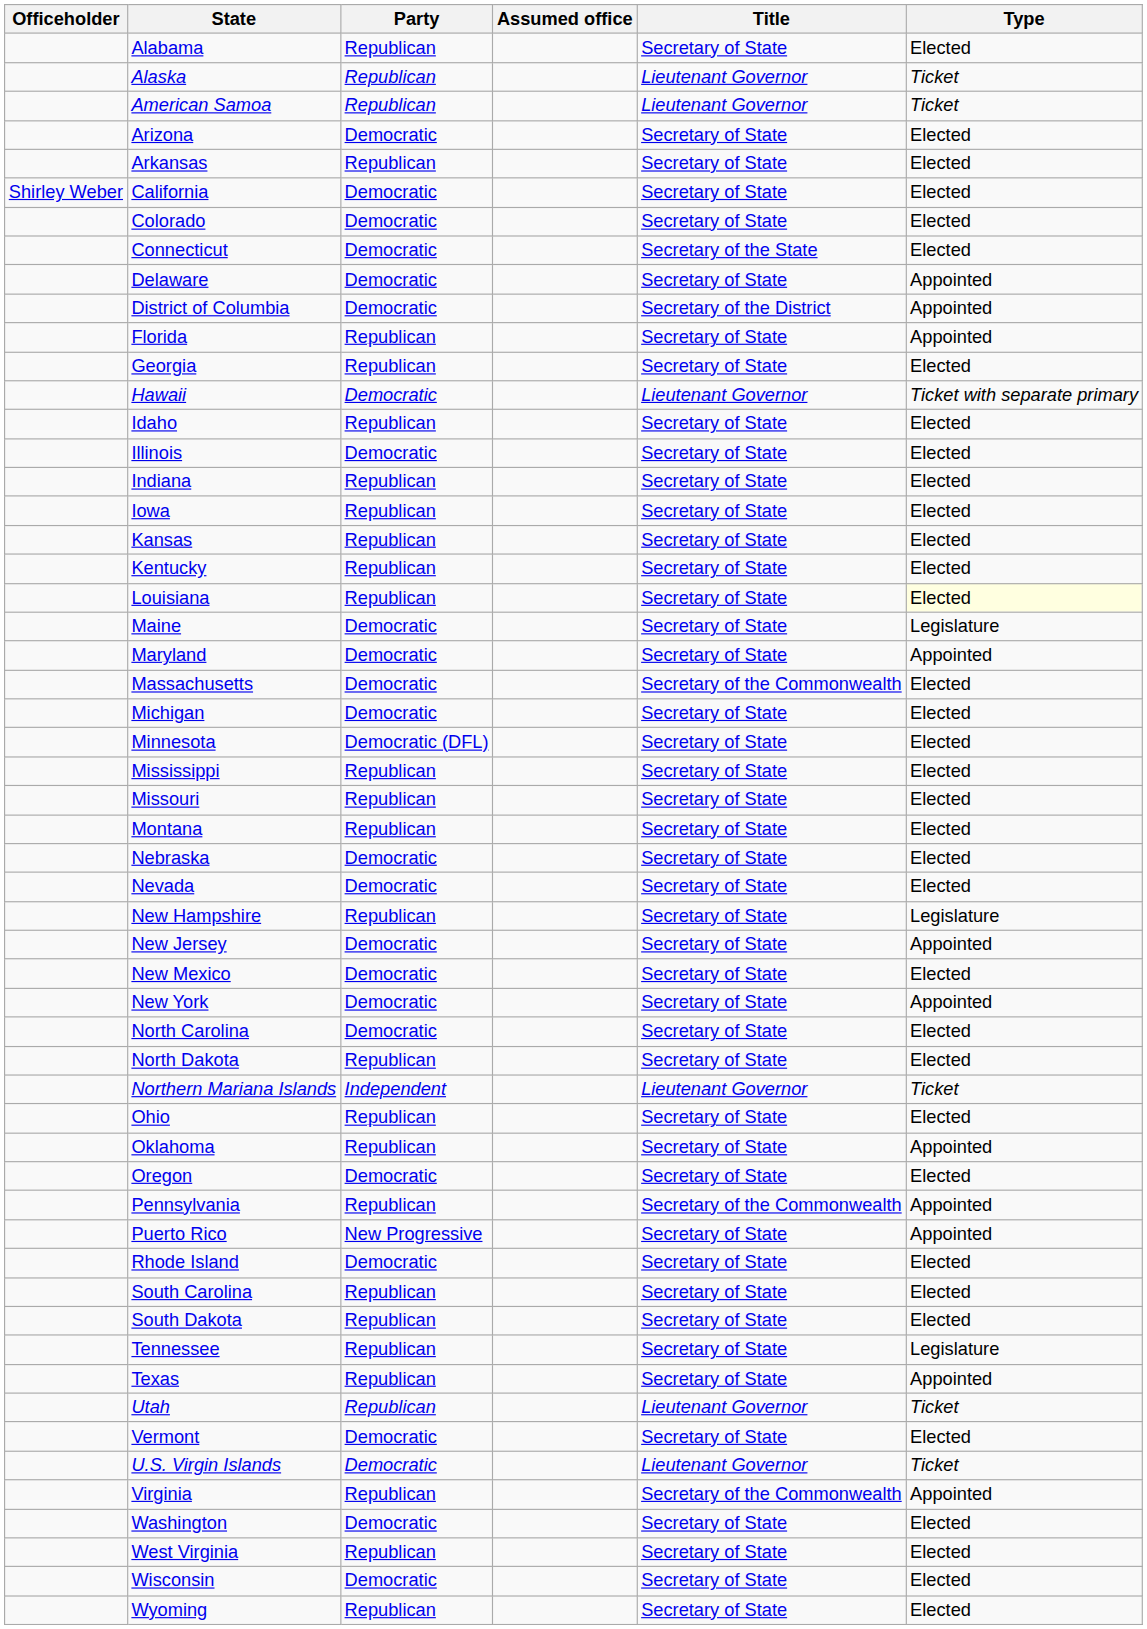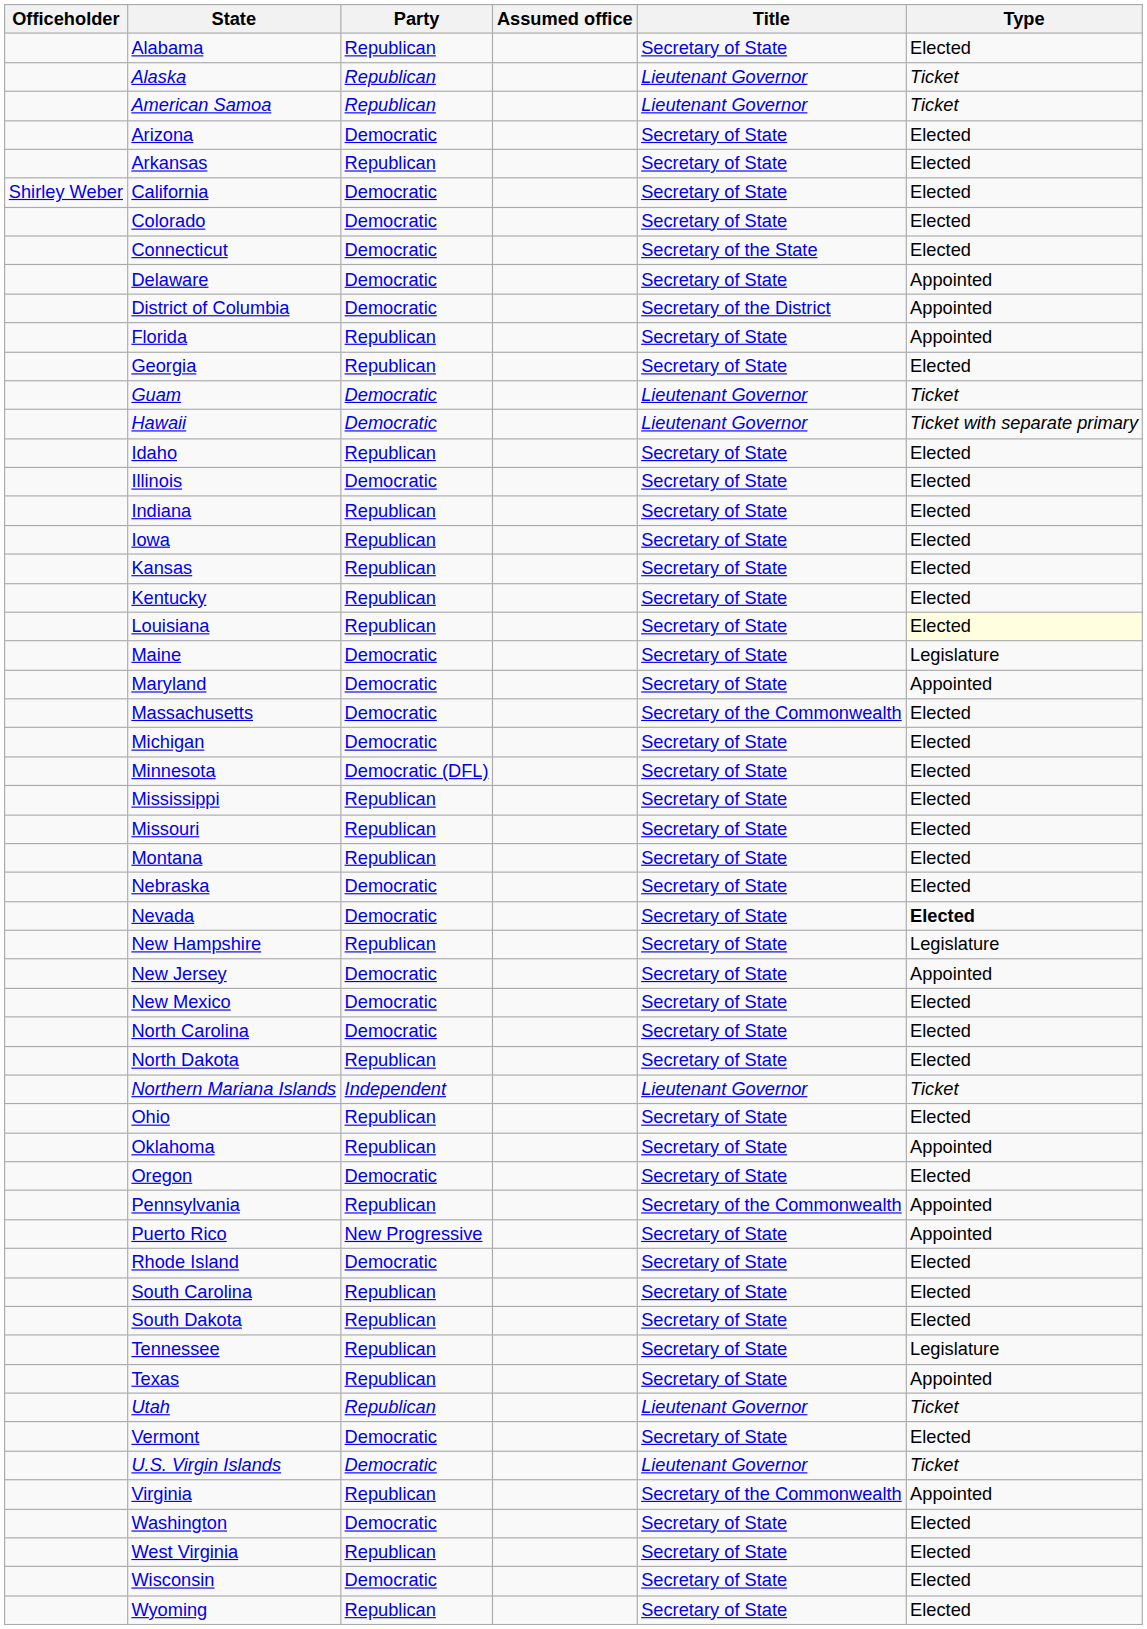 <table class="wikitable sortable">
 <tr>
 <th>Officeholder</th>
 <th>State</th>
 <th>Party</th>
 <th>Assumed office</th>
 <th>Title</th>
 <th>Type</th>
 </tr>
 <tr>
 <td></td>
 <td><a href='#'>Alabama</a></td>
 <td><a href='#'>Republican</a></td>
 <td></td>
 <td><a href='#'>Secretary of State</a></td>
 <td>Elected</td>
 </tr>
 <tr>
 <td><em></em></td>
 <td><em><a href='#'>Alaska</a></em></td>
 <td><em><a href='#'>Republican</a></em></td>
 <td><em></em></td>
 <td><em><a href='#'>Lieutenant Governor</a></em></td>
 <td><em>Ticket</em></td>
 </tr>
 <tr>
 <td><em></em></td>
 <td><em><a href='#'>American Samoa</a></em></td>
 <td><em><a href='#'>Republican</a></em></td>
 <td><em></em></td>
 <td><em><a href='#'>Lieutenant Governor</a></em></td>
 <td><em>Ticket</em></td>
 </tr>
 <tr>
 <td></td>
 <td><a href='#'>Arizona</a></td>
 <td><a href='#'>Democratic</a></td>
 <td></td>
 <td><a href='#'>Secretary of State</a></td>
 <td>Elected</td>
 </tr>
 <tr>
 <td></td>
 <td><a href='#'>Arkansas</a></td>
 <td><a href='#'>Republican</a></td>
 <td></td>
 <td><a href='#'>Secretary of State</a></td>
 <td>Elected</td>
 </tr>
 <tr>
 <td><a href='#'>Shirley Weber</a></td>
 <td><a href='#'>California</a></td>
 <td><a href='#'>Democratic</a></td>
 <td></td>
 <td><a href='#'>Secretary of State</a></td>
 <td>Elected</td>
 </tr>
 <tr>
 <td></td>
 <td><a href='#'>Colorado</a></td>
 <td><a href='#'>Democratic</a></td>
 <td></td>
 <td><a href='#'>Secretary of State</a></td>
 <td>Elected</td>
 </tr>
 <tr>
 <td></td>
 <td><a href='#'>Connecticut</a></td>
 <td><a href='#'>Democratic</a></td>
 <td></td>
 <td><a href='#'>Secretary of the State</a></td>
 <td>Elected</td>
 </tr>
 <tr>
 <td></td>
 <td><a href='#'>Delaware</a></td>
 <td><a href='#'>Democratic</a></td>
 <td></td>
 <td><a href='#'>Secretary of State</a></td>
 <td>Appointed</td>
 </tr>
 <tr>
 <td></td>
 <td><a href='#'>District of Columbia</a></td>
 <td><a href='#'>Democratic</a></td>
 <td></td>
 <td><a href='#'>Secretary of the District</a></td>
 <td>Appointed</td>
 </tr>
 <tr>
 <td></td>
 <td><a href='#'>Florida</a></td>
 <td><a href='#'>Republican</a></td>
 <td></td>
 <td><a href='#'>Secretary of State</a></td>
 <td>Appointed</td>
 </tr>
 <tr>
 <td></td>
 <td><a href='#'>Georgia</a></td>
 <td><a href='#'>Republican</a></td>
 <td></td>
 <td><a href='#'>Secretary of State</a></td>
 <td>Elected</td>
+</tr>
+<tr>
+<td><em></em></td>
+<td><em><a href='#'>Guam</a></em></td>
+<td><em><a href='#'>Democratic</a></em></td>
+<td><em></em></td>
+<td><em><a href='#'>Lieutenant Governor</a></em></td>
+<td><em>Ticket</em></td>
 </tr>
 <tr>
 <td><em></em></td>
 <td><em><a href='#'>Hawaii</a></em></td>
 <td><em><a href='#'>Democratic</a></em></td>
 <td><em></em></td>
 <td><em><a href='#'>Lieutenant Governor</a></em></td>
 <td><em>Ticket with separate primary</em></td>
 </tr>
 <tr>
 <td></td>
 <td><a href='#'>Idaho</a></td>
 <td><a href='#'>Republican</a></td>
 <td></td>
 <td><a href='#'>Secretary of State</a></td>
 <td>Elected</td>
 </tr>
 <tr>
 <td></td>
 <td><a href='#'>Illinois</a></td>
 <td><a href='#'>Democratic</a></td>
 <td></td>
 <td><a href='#'>Secretary of State</a></td>
 <td>Elected</td>
 </tr>
 <tr>
 <td></td>
 <td><a href='#'>Indiana</a></td>
 <td><a href='#'>Republican</a></td>
 <td></td>
 <td><a href='#'>Secretary of State</a></td>
 <td>Elected</td>
 </tr>
 <tr>
 <td></td>
 <td><a href='#'>Iowa</a></td>
 <td><a href='#'>Republican</a></td>
 <td></td>
 <td><a href='#'>Secretary of State</a></td>
 <td>Elected</td>
 </tr>
 <tr>
 <td></td>
 <td><a href='#'>Kansas</a></td>
 <td><a href='#'>Republican</a></td>
 <td></td>
 <td><a href='#'>Secretary of State</a></td>
 <td>Elected</td>
 </tr>
 <tr>
 <td></td>
 <td><a href='#'>Kentucky</a></td>
 <td><a href='#'>Republican</a></td>
 <td></td>
 <td><a href='#'>Secretary of State</a></td>
 <td>Elected</td>
 </tr>
 <tr>
 <td></td>
 <td><a href='#'>Louisiana</a></td>
 <td><a href='#'>Republican</a></td>
 <td></td>
 <td><a href='#'>Secretary of State</a></td>
 <td style="background: lightyellow;">Elected</td>
 </tr>
 <tr>
 <td></td>
 <td><a href='#'>Maine</a></td>
 <td><a href='#'>Democratic</a></td>
 <td></td>
 <td><a href='#'>Secretary of State</a></td>
 <td>Legislature</td>
 </tr>
 <tr>
 <td></td>
 <td><a href='#'>Maryland</a></td>
 <td><a href='#'>Democratic</a></td>
 <td></td>
 <td><a href='#'>Secretary of State</a></td>
 <td>Appointed</td>
 </tr>
 <tr>
 <td></td>
 <td><a href='#'>Massachusetts</a></td>
 <td><a href='#'>Democratic</a></td>
 <td></td>
 <td><a href='#'>Secretary of the Commonwealth</a></td>
 <td>Elected</td>
 </tr>
 <tr>
 <td></td>
 <td><a href='#'>Michigan</a></td>
 <td><a href='#'>Democratic</a></td>
 <td></td>
 <td><a href='#'>Secretary of State</a></td>
 <td>Elected</td>
 </tr>
 <tr>
 <td></td>
 <td><a href='#'>Minnesota</a></td>
 <td><a href='#'>Democratic (DFL)</a></td>
 <td></td>
 <td><a href='#'>Secretary of State</a></td>
 <td>Elected</td>
 </tr>
 <tr>
 <td></td>
 <td><a href='#'>Mississippi</a></td>
 <td><a href='#'>Republican</a></td>
 <td></td>
 <td><a href='#'>Secretary of State</a></td>
 <td>Elected</td>
 </tr>
 <tr>
 <td></td>
 <td><a href='#'>Missouri</a></td>
 <td><a href='#'>Republican</a></td>
 <td></td>
 <td><a href='#'>Secretary of State</a></td>
 <td>Elected</td>
 </tr>
 <tr>
 <td></td>
 <td><a href='#'>Montana</a></td>
 <td><a href='#'>Republican</a></td>
 <td></td>
 <td><a href='#'>Secretary of State</a></td>
 <td>Elected</td>
 </tr>
 <tr>
 <td></td>
 <td><a href='#'>Nebraska</a></td>
 <td><a href='#'>Democratic</a></td>
 <td></td>
 <td><a href='#'>Secretary of State</a></td>
 <td>Elected</td>
 </tr>
 <tr>
 <td></td>
 <td><a href='#'>Nevada</a></td>
 <td><a href='#'>Democratic</a></td>
 <td></td>
 <td><a href='#'>Secretary of State</a></td>
-<td>Elected</td>
+<td><strong>Elected</strong></td>
 </tr>
 <tr>
 <td></td>
 <td><a href='#'>New Hampshire</a></td>
 <td><a href='#'>Republican</a></td>
 <td></td>
 <td><a href='#'>Secretary of State</a></td>
 <td>Legislature</td>
 </tr>
 <tr>
 <td></td>
 <td><a href='#'>New Jersey</a></td>
 <td><a href='#'>Democratic</a></td>
 <td></td>
 <td><a href='#'>Secretary of State</a></td>
 <td>Appointed</td>
 </tr>
 <tr>
 <td></td>
 <td><a href='#'>New Mexico</a></td>
 <td><a href='#'>Democratic</a></td>
 <td></td>
 <td><a href='#'>Secretary of State</a></td>
 <td>Elected</td>
-</tr>
-<tr>
-<td></td>
-<td><a href='#'>New York</a></td>
-<td><a href='#'>Democratic</a></td>
-<td></td>
-<td><a href='#'>Secretary of State</a></td>
-<td>Appointed</td>
 </tr>
 <tr>
 <td></td>
 <td><a href='#'>North Carolina</a></td>
 <td><a href='#'>Democratic</a></td>
 <td></td>
 <td><a href='#'>Secretary of State</a></td>
 <td>Elected</td>
 </tr>
 <tr>
 <td></td>
 <td><a href='#'>North Dakota</a></td>
 <td><a href='#'>Republican</a></td>
 <td></td>
 <td><a href='#'>Secretary of State</a></td>
 <td>Elected</td>
 </tr>
 <tr>
 <td><em></em></td>
 <td><em><a href='#'>Northern Mariana Islands</a></em></td>
 <td><em><a href='#'>Independent</a></em></td>
 <td><em></em></td>
 <td><em><a href='#'>Lieutenant Governor</a></em></td>
 <td><em>Ticket</em></td>
 </tr>
 <tr>
 <td></td>
 <td><a href='#'>Ohio</a></td>
 <td><a href='#'>Republican</a></td>
 <td></td>
 <td><a href='#'>Secretary of State</a></td>
 <td>Elected</td>
 </tr>
 <tr>
 <td></td>
 <td><a href='#'>Oklahoma</a></td>
 <td><a href='#'>Republican</a></td>
 <td></td>
 <td><a href='#'>Secretary of State</a></td>
 <td>Appointed</td>
 </tr>
 <tr>
 <td></td>
 <td><a href='#'>Oregon</a></td>
 <td><a href='#'>Democratic</a></td>
 <td></td>
 <td><a href='#'>Secretary of State</a></td>
 <td>Elected</td>
 </tr>
 <tr>
 <td></td>
 <td><a href='#'>Pennsylvania</a></td>
 <td><a href='#'>Republican</a></td>
 <td></td>
 <td><a href='#'>Secretary of the Commonwealth</a></td>
 <td>Appointed</td>
 </tr>
 <tr>
 <td><br></td>
 <td><a href='#'>Puerto Rico</a></td>
 <td><a href='#'>New Progressive</a></td>
 <td></td>
 <td><a href='#'>Secretary of State</a></td>
 <td>Appointed</td>
 </tr>
 <tr>
 <td></td>
 <td><a href='#'>Rhode Island</a></td>
 <td><a href='#'>Democratic</a></td>
 <td></td>
 <td><a href='#'>Secretary of State</a></td>
 <td>Elected</td>
 </tr>
 <tr>
 <td></td>
 <td><a href='#'>South Carolina</a></td>
 <td><a href='#'>Republican</a></td>
 <td></td>
 <td><a href='#'>Secretary of State</a></td>
 <td>Elected</td>
 </tr>
 <tr>
 <td></td>
 <td><a href='#'>South Dakota</a></td>
 <td><a href='#'>Republican</a></td>
 <td></td>
 <td><a href='#'>Secretary of State</a></td>
 <td>Elected</td>
 </tr>
 <tr>
 <td></td>
 <td><a href='#'>Tennessee</a></td>
 <td><a href='#'>Republican</a></td>
 <td></td>
 <td><a href='#'>Secretary of State</a></td>
 <td>Legislature</td>
 </tr>
 <tr>
 <td></td>
 <td><a href='#'>Texas</a></td>
 <td><a href='#'>Republican</a></td>
 <td></td>
 <td><a href='#'>Secretary of State</a></td>
 <td>Appointed</td>
 </tr>
 <tr>
 <td><em></em></td>
 <td><em><a href='#'>Utah</a></em></td>
 <td><em><a href='#'>Republican</a></em></td>
 <td><em></em></td>
 <td><em><a href='#'>Lieutenant Governor</a></em></td>
 <td><em>Ticket</em></td>
 </tr>
 <tr>
 <td></td>
 <td><a href='#'>Vermont</a></td>
 <td><a href='#'>Democratic</a></td>
 <td></td>
 <td><a href='#'>Secretary of State</a></td>
 <td>Elected</td>
 </tr>
 <tr>
 <td><em></em></td>
 <td><em><a href='#'>U.S. Virgin Islands</a></em></td>
 <td><em><a href='#'>Democratic</a></em></td>
 <td><em></em></td>
 <td><em><a href='#'>Lieutenant Governor</a></em></td>
 <td><em>Ticket</em></td>
 </tr>
 <tr>
 <td></td>
 <td><a href='#'>Virginia</a></td>
 <td><a href='#'>Republican</a></td>
 <td></td>
 <td><a href='#'>Secretary of the Commonwealth</a></td>
 <td>Appointed</td>
 </tr>
 <tr>
 <td></td>
 <td><a href='#'>Washington</a></td>
 <td><a href='#'>Democratic</a></td>
 <td></td>
 <td><a href='#'>Secretary of State</a></td>
 <td>Elected</td>
 </tr>
 <tr>
 <td></td>
 <td><a href='#'>West Virginia</a></td>
 <td><a href='#'>Republican</a></td>
 <td></td>
 <td><a href='#'>Secretary of State</a></td>
 <td>Elected</td>
 </tr>
 <tr>
 <td></td>
 <td><a href='#'>Wisconsin</a></td>
 <td><a href='#'>Democratic</a></td>
 <td></td>
 <td><a href='#'>Secretary of State</a></td>
 <td>Elected</td>
 </tr>
 <tr>
 <td></td>
 <td><a href='#'>Wyoming</a></td>
 <td><a href='#'>Republican</a></td>
 <td></td>
 <td><a href='#'>Secretary of State</a></td>
 <td>Elected</td>
 </tr>
 </table>
